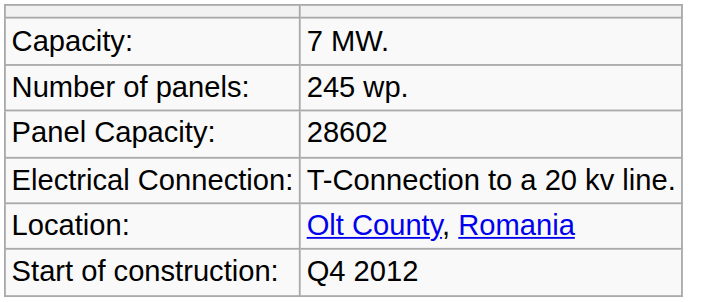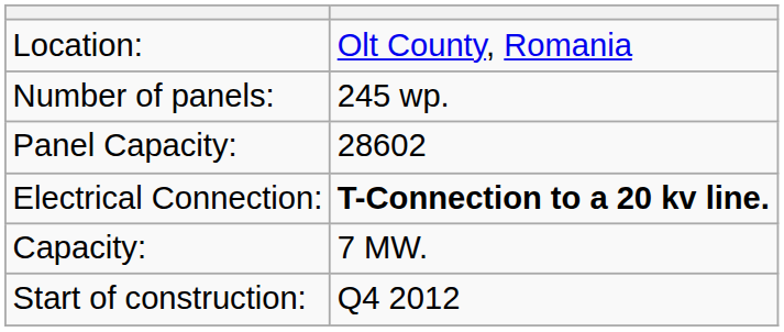 <table class="wikitable">
 <tr>
 <th></th>
 <th></th>
 </tr>
 <tr>
-<td>Capacity:</td>
-<td>7 MW.</td>
+<td>Location:</td>
+<td><a href='#'>Olt County</a>, <a href='#'>Romania</a></td>
 </tr>
 <tr>
 <td>Number of panels:</td>
 <td>245 wp.</td>
 </tr>
 <tr>
 <td>Panel Capacity:</td>
 <td>28602</td>
 </tr>
 <tr>
 <td>Electrical Connection:</td>
-<td>T-Connection to a 20 kv line.</td>
+<td><strong>T-Connection to a 20 kv line.</strong></td>
 </tr>
 <tr>
-<td>Location:</td>
-<td><a href='#'>Olt County</a>, <a href='#'>Romania</a></td>
+<td>Capacity:</td>
+<td>7 MW.</td>
 </tr>
 <tr>
 <td>Start of construction:</td>
 <td>Q4 2012</td>
 </tr>
 </table>
